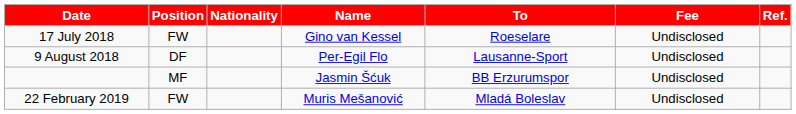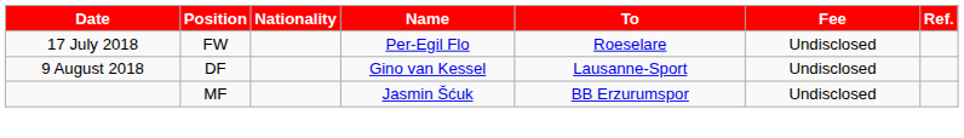 <table class="wikitable"  style="text-align:center; font-size:90%; ">
 <tr>
 <th style="background:#ff0000; color:white; width:150px;">Date</th>
 <th style="background:#ff0000; color:white; width:50px;">Position</th>
 <th style="background:#ff0000; color:white; width:50px;">Nationality</th>
 <th style="background:#ff0000; color:white; width:150px;">Name</th>
 <th style="background:#ff0000; color:white; width:200px;">To</th>
 <th style="background:#ff0000; color:white; width:150px;">Fee</th>
 <th style="background:#ff0000; color:white; width:25px;">Ref.</th>
 </tr>
 <tr>
 <td>17 July 2018</td>
 <td>FW</td>
 <td></td>
-<td><a href='#'>Gino van Kessel</a></td>
+<td><a href='#'>Per-Egil Flo</a></td>
 <td><a href='#'>Roeselare</a></td>
 <td>Undisclosed</td>
 <td></td>
 </tr>
 <tr>
 <td>9 August 2018</td>
 <td>DF</td>
 <td></td>
-<td><a href='#'>Per-Egil Flo</a></td>
+<td><a href='#'>Gino van Kessel</a></td>
 <td><a href='#'>Lausanne-Sport</a></td>
 <td>Undisclosed</td>
 <td></td>
 </tr>
 <tr>
 <td></td>
 <td>MF</td>
 <td></td>
 <td><a href='#'>Jasmin Šćuk</a></td>
 <td><a href='#'>BB Erzurumspor</a></td>
 <td>Undisclosed</td>
 <td></td>
 </tr>
-<tr>
-<td>22 February 2019</td>
-<td>FW</td>
-<td></td>
-<td><a href='#'>Muris Mešanović</a></td>
-<td><a href='#'>Mladá Boleslav</a></td>
-<td>Undisclosed</td>
-<td></td>
-</tr>
 </table>
